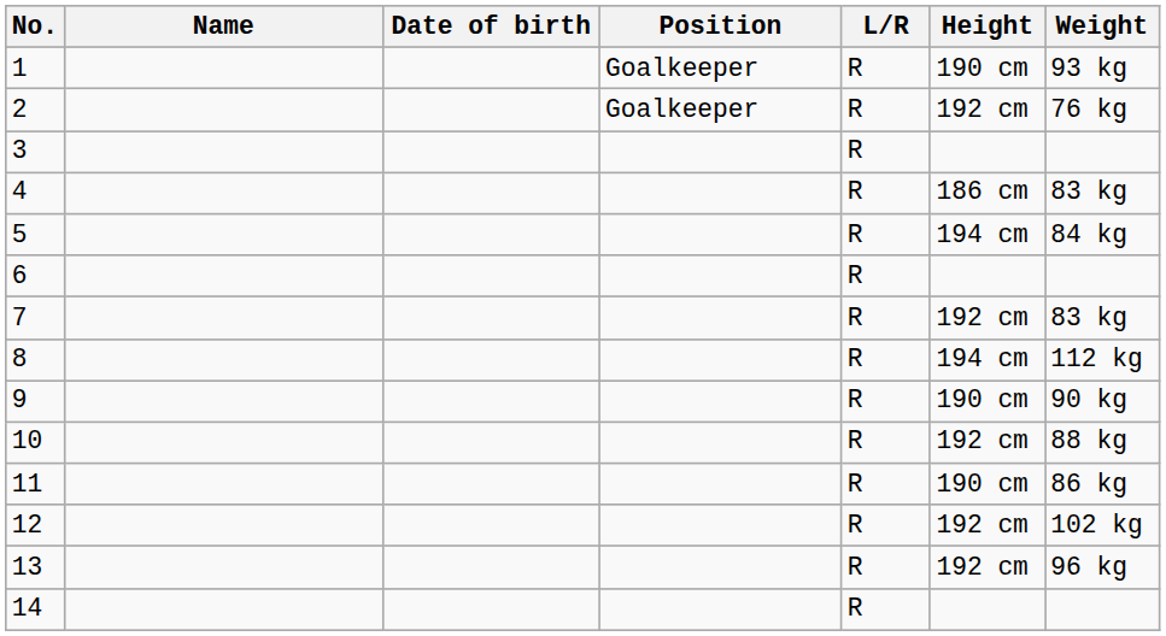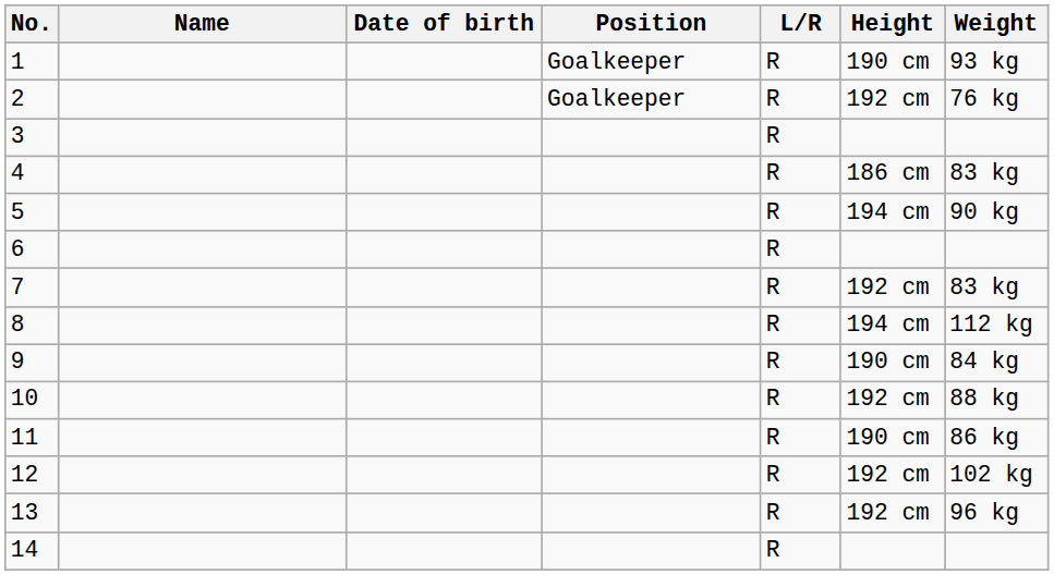 <table class="wikitable sortable" style=font-size:100%; text-align:center;>
 <tr>
 <th>No.</th>
 <th style=width:12em>Name</th>
 <th style=width:8em>Date of birth</th>
 <th style=width:9em>Position</th>
 <th style=width:3em>L/R</th>
 <th style=width:4em>Height</th>
 <th style=width:4em>Weight</th>
 </tr>
 <tr>
 <td>1</td>
 <td align=left></td>
 <td align=right></td>
 <td>Goalkeeper</td>
 <td>R</td>
 <td>190 cm</td>
 <td>93 kg</td>
 </tr>
 <tr>
 <td>2</td>
 <td align=left></td>
 <td align=right></td>
 <td>Goalkeeper</td>
 <td>R</td>
 <td>192 cm</td>
 <td>76 kg</td>
 </tr>
 <tr>
 <td>3</td>
 <td align=left></td>
 <td align=right></td>
 <td></td>
 <td>R</td>
 <td></td>
 <td></td>
 </tr>
 <tr>
 <td>4</td>
 <td align=left></td>
 <td align=right></td>
 <td></td>
 <td>R</td>
 <td>186 cm</td>
 <td>83 kg</td>
 </tr>
 <tr>
 <td>5</td>
 <td align=left></td>
 <td align=right></td>
 <td></td>
 <td>R</td>
 <td>194 cm</td>
-<td>84 kg</td>
+<td>90 kg</td>
 </tr>
 <tr>
 <td>6</td>
 <td align=left></td>
 <td align=right></td>
 <td></td>
 <td>R</td>
 <td></td>
 <td></td>
 </tr>
 <tr>
 <td>7</td>
 <td align=left></td>
 <td align=right></td>
 <td></td>
 <td>R</td>
 <td>192 cm</td>
 <td>83 kg</td>
 </tr>
 <tr>
 <td>8</td>
 <td align=left></td>
 <td align=right></td>
 <td></td>
 <td>R</td>
 <td>194 cm</td>
 <td>112 kg</td>
 </tr>
 <tr>
 <td>9</td>
 <td align=left></td>
 <td align=right></td>
 <td></td>
 <td>R</td>
 <td>190 cm</td>
-<td>90 kg</td>
+<td>84 kg</td>
 </tr>
 <tr>
 <td>10</td>
 <td align=left></td>
 <td align=right></td>
 <td></td>
 <td>R</td>
 <td>192 cm</td>
 <td>88 kg</td>
 </tr>
 <tr>
 <td>11</td>
 <td align=left></td>
 <td align=right></td>
 <td></td>
 <td>R</td>
 <td>190 cm</td>
 <td>86 kg</td>
 </tr>
 <tr>
 <td>12</td>
 <td align=left></td>
 <td align=right></td>
 <td></td>
 <td>R</td>
 <td>192 cm</td>
 <td>102 kg</td>
 </tr>
 <tr>
 <td>13</td>
 <td align=left></td>
 <td align=right></td>
 <td></td>
 <td>R</td>
 <td>192 cm</td>
 <td>96 kg</td>
 </tr>
 <tr>
 <td>14</td>
 <td align=left></td>
 <td align=right></td>
 <td></td>
 <td>R</td>
 <td></td>
 <td></td>
 </tr>
 </table>
